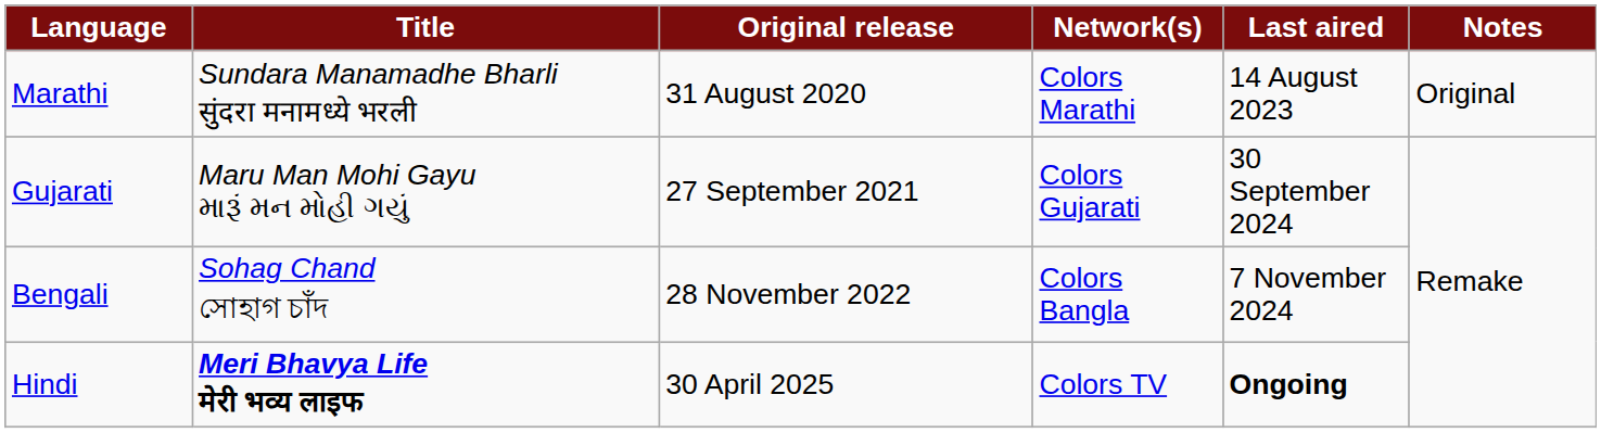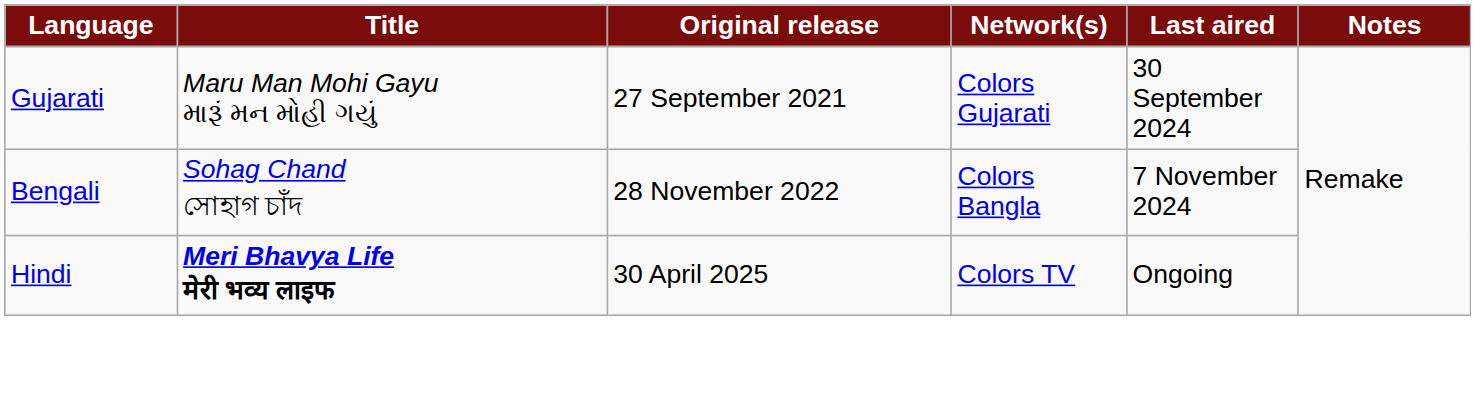 <table class="wikitable" style="width: 100%; margin-right: 0;">
 <tr style="color:white">
 <th style="background:#7b0c0c; width:10%;">Language</th>
 <th style="background:#7b0c0c; width:25%;">Title</th>
 <th style="background:#7b0c0c; width:20%;">Original release</th>
 <th style="background:#7b0c0c; width:10%;">Network(s)</th>
 <th style="background:#7b0c0c; width:10%;">Last aired</th>
 <th style="background:#7b0c0c; width:10%;">Notes</th>
-</tr>
-<tr>
-<td><a href='#'>Marathi</a></td>
-<td><em>Sundara Manamadhe Bharli</em> <br> सुंदरा मनामध्ये भरली</td>
-<td>31 August 2020</td>
-<td><a href='#'>Colors Marathi</a></td>
-<td>14 August 2023</td>
-<td>Original</td>
 </tr>
 <tr>
 <td><a href='#'>Gujarati</a></td>
 <td><em>Maru Man Mohi Gayu</em> <br> મારૂં મન મોહી ગયું</td>
 <td>27 September 2021</td>
 <td><a href='#'>Colors Gujarati</a></td>
 <td>30 September 2024</td>
 <td rowspan="3">Remake</td>
 </tr>
 <tr>
 <td><a href='#'>Bengali</a></td>
 <td><em><a href='#'>Sohag Chand</a></em> <br> সোহাগ চাঁদ</td>
 <td>28 November 2022</td>
 <td><a href='#'>Colors Bangla</a></td>
 <td>7 November 2024</td>
 </tr>
 <tr>
 <td><a href='#'>Hindi</a></td>
 <td><strong><em><a href='#'>Meri Bhavya Life</a></em> <br> मेरी भव्य लाइफ </strong></td>
 <td>30 April 2025</td>
 <td><a href='#'>Colors TV</a></td>
-<td><strong>Ongoing</strong></td>
+<td>Ongoing</td>
 </tr>
 </table>
